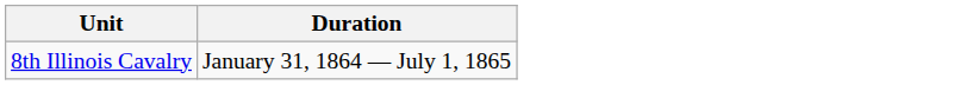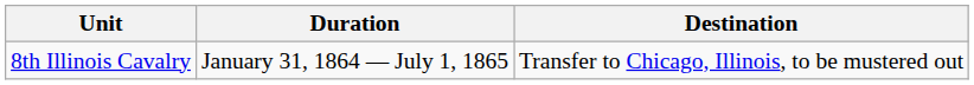 <table class="wikitable">
 <tr>
 <th>Unit</th>
 <th>Duration</th>
+<th>Destination</th>
 </tr>
 <tr>
 <td><a href='#'>8th Illinois Cavalry</a></td>
 <td>January 31, 1864 — July 1, 1865</td>
+<td>Transfer to <a href='#'>Chicago, Illinois</a>, to be mustered out </td>
 </tr>
 </table>
